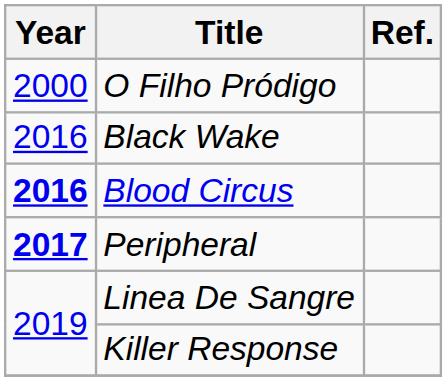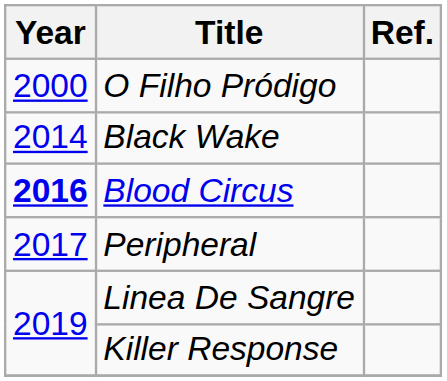 <table class="wikitable" style="font-size: 90%;">
 <tr>
 <th>Year</th>
 <th>Title</th>
 <th>Ref.</th>
 </tr>
 <tr>
 <td><a href='#'>2000</a></td>
 <td><em>O Filho Pródigo</em></td>
 <td></td>
 </tr>
 <tr>
-<td><a href='#'>2016</a></td>
+<td><a href='#'>2014</a></td>
 <td><em>Black Wake</em></td>
 <td></td>
 </tr>
 <tr>
 <td><strong><a href='#'>2016</a></strong></td>
 <td><em><a href='#'>Blood Circus</a></em></td>
 <td></td>
 </tr>
 <tr>
-<td><strong><a href='#'>2017</a></strong></td>
+<td><a href='#'>2017</a></td>
 <td><em>Peripheral</em></td>
 <td></td>
 </tr>
 <tr>
 <td rowspan="2"><a href='#'>2019</a></td>
 <td><em>Linea De Sangre</em></td>
 <td></td>
 </tr>
 <tr>
 <td><em>Killer Response</em></td>
 <td></td>
 </tr>
 <tr>
 </tr>
 </table>
